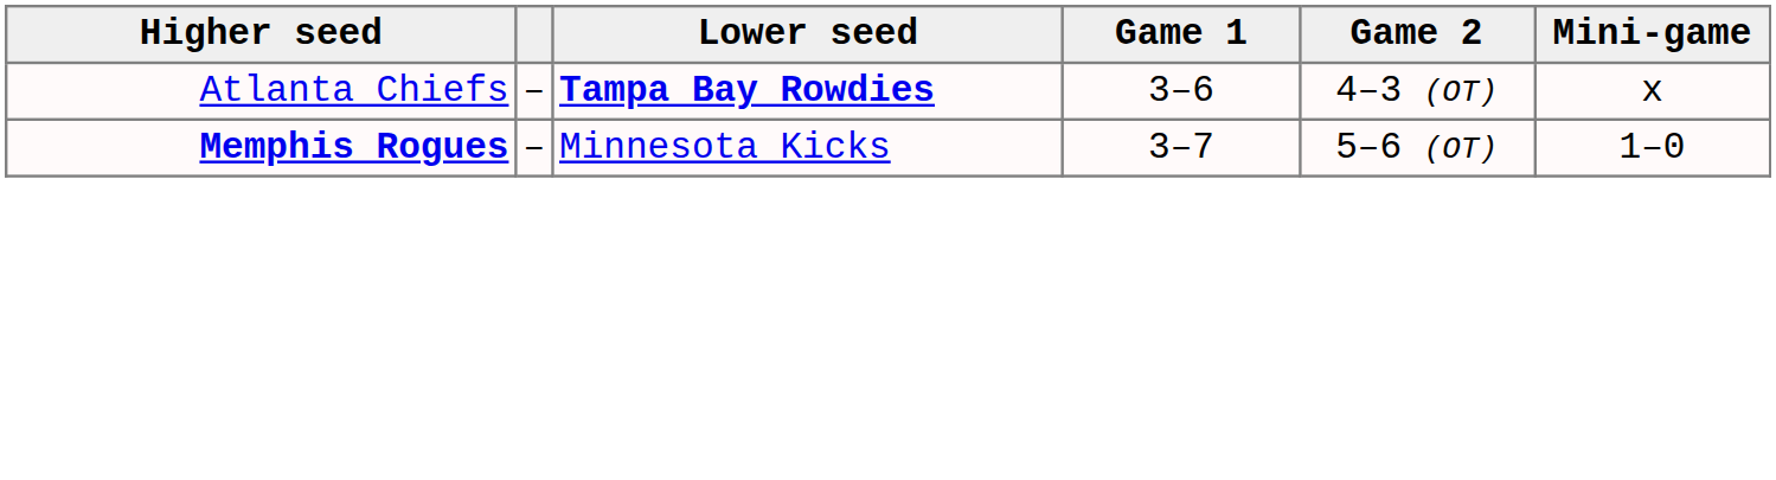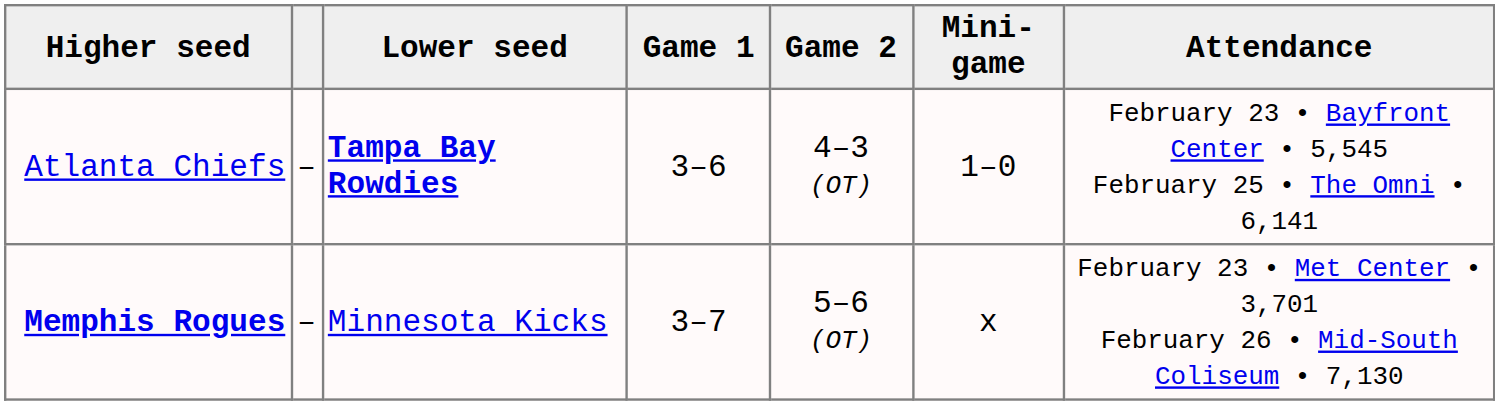 <table style=border-collapse:collapse border=1 cellspacing=0 cellpadding=2>
 <tr align=center bgcolor=#efefef>
 <th width=180>Higher seed</th>
 <th width=5></th>
 <th width=180>Lower seed</th>
 <th width=80>Game 1</th>
 <th width=80>Game 2</th>
 <th width=80>Mini-game</th>
+<td width=280><strong>Attendance</strong></td>
 </tr>
 <tr align=center bgcolor=fffafa>
 <td align=right><a href='#'>Atlanta Chiefs</a></td>
 <td>–</td>
 <td align=left><strong><a href='#'>Tampa Bay Rowdies</a></strong></td>
 <td>3–6</td>
 <td>4–3 <small><em>(OT)</em></small></td>
-<td>x</td>
+<td>1–0</td>
+<td><small>February 23 • <a href='#'>Bayfront Center</a> • 5,545<br>February 25 • <a href='#'>The Omni</a> • 6,141</small></td>
 </tr>
 <tr align=center bgcolor=fffafa>
 <td align=right><strong><a href='#'>Memphis Rogues</a></strong></td>
 <td>–</td>
 <td align=left><a href='#'>Minnesota Kicks</a></td>
 <td>3–7</td>
 <td>5–6 <small><em>(OT)</em></small></td>
-<td>1–0</td>
+<td>x</td>
+<td><small>February 23 • <a href='#'>Met Center</a> • 3,701<br>February 26 • <a href='#'>Mid-South Coliseum</a> • 7,130</small></td>
 </tr>
 </table>
